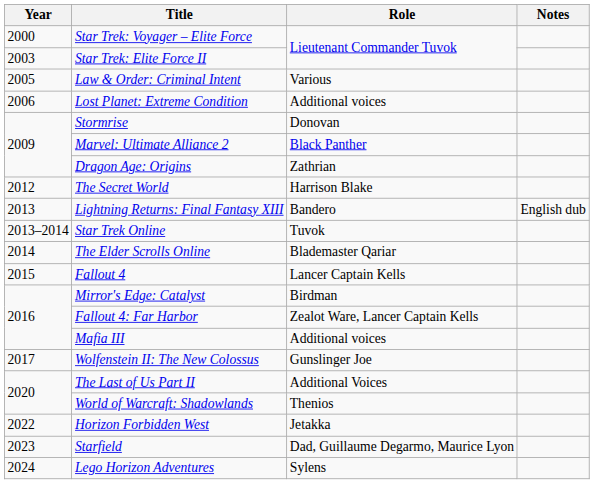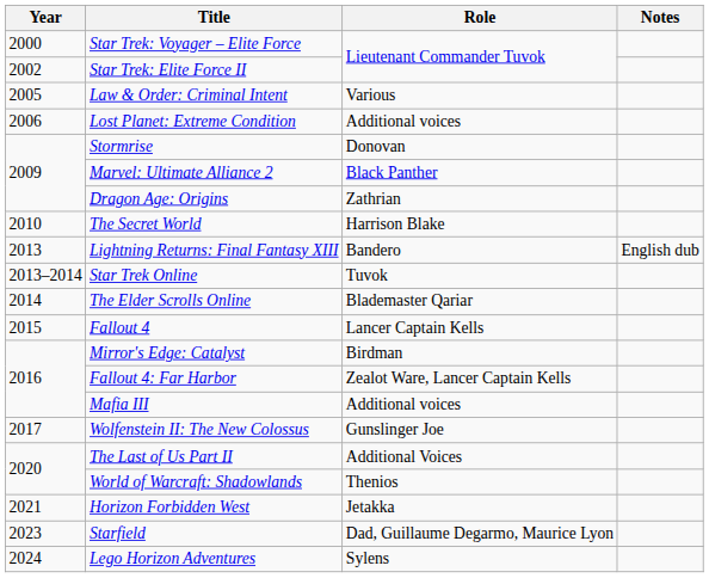 <table class="wikitable sortable">
 <tr>
 <th>Year</th>
 <th>Title</th>
 <th>Role</th>
 <th>Notes</th>
 </tr>
 <tr>
 <td>2000</td>
 <td><em><a href='#'>Star Trek: Voyager – Elite Force</a></em></td>
 <td rowspan="2"><a href='#'>Lieutenant Commander Tuvok</a></td>
 <td></td>
 </tr>
 <tr>
-<td>2003</td>
+<td>2002</td>
 <td><em><a href='#'>Star Trek: Elite Force II</a></em></td>
 <td></td>
 </tr>
 <tr>
 <td>2005</td>
 <td><em><a href='#'>Law & Order: Criminal Intent</a></em></td>
 <td>Various</td>
 <td></td>
 </tr>
 <tr>
 <td>2006</td>
 <td><em><a href='#'>Lost Planet: Extreme Condition</a></em></td>
 <td>Additional voices</td>
 <td></td>
 </tr>
 <tr>
 <td rowspan="3">2009</td>
 <td><em><a href='#'>Stormrise</a></em></td>
 <td>Donovan</td>
 <td></td>
 </tr>
 <tr>
 <td><em><a href='#'>Marvel: Ultimate Alliance 2</a></em></td>
 <td><a href='#'>Black Panther</a></td>
 <td></td>
 </tr>
 <tr>
 <td><em><a href='#'>Dragon Age: Origins</a></em></td>
 <td>Zathrian</td>
 <td></td>
 </tr>
 <tr>
-<td>2012</td>
+<td>2010</td>
 <td><em><a href='#'>The Secret World</a></em></td>
 <td>Harrison Blake</td>
 <td></td>
 </tr>
 <tr>
 <td>2013</td>
 <td><em><a href='#'>Lightning Returns: Final Fantasy XIII</a></em></td>
 <td>Bandero</td>
 <td>English dub</td>
 </tr>
 <tr>
 <td>2013–2014</td>
 <td><em><a href='#'>Star Trek Online</a></em></td>
 <td>Tuvok</td>
 <td></td>
 </tr>
 <tr>
 <td>2014</td>
 <td><em><a href='#'>The Elder Scrolls Online</a></em></td>
 <td>Blademaster Qariar</td>
 <td></td>
 </tr>
 <tr>
 <td>2015</td>
 <td><em><a href='#'>Fallout 4</a></em></td>
 <td>Lancer Captain Kells</td>
 <td></td>
 </tr>
 <tr>
 <td rowspan="3">2016</td>
 <td><em><a href='#'>Mirror's Edge: Catalyst</a></em></td>
 <td>Birdman</td>
 <td></td>
 </tr>
 <tr>
 <td><em><a href='#'>Fallout 4: Far Harbor</a></em></td>
 <td>Zealot Ware, Lancer Captain Kells</td>
 <td></td>
 </tr>
 <tr>
 <td><em><a href='#'>Mafia III</a></em></td>
 <td>Additional voices</td>
 <td></td>
 </tr>
 <tr>
 <td>2017</td>
 <td><em><a href='#'>Wolfenstein II: The New Colossus</a></em></td>
 <td>Gunslinger Joe</td>
 <td></td>
 </tr>
 <tr>
 <td rowspan="2">2020</td>
 <td><em><a href='#'>The Last of Us Part II</a></em></td>
 <td>Additional Voices</td>
 <td></td>
 </tr>
 <tr>
 <td><em><a href='#'>World of Warcraft: Shadowlands</a></em></td>
 <td>Thenios</td>
 <td></td>
 </tr>
 <tr>
-<td>2022</td>
+<td>2021</td>
 <td><em><a href='#'>Horizon Forbidden West</a></em></td>
 <td>Jetakka</td>
 <td></td>
 </tr>
 <tr>
 <td>2023</td>
 <td><em><a href='#'>Starfield</a></em></td>
 <td>Dad, Guillaume Degarmo, Maurice Lyon</td>
 <td></td>
 </tr>
 <tr>
 <td>2024</td>
 <td><em><a href='#'>Lego Horizon Adventures</a></em></td>
 <td>Sylens</td>
 <td></td>
 </tr>
 </table>
